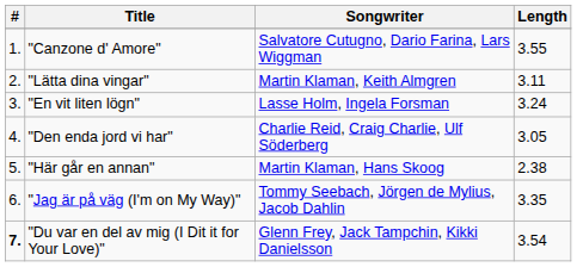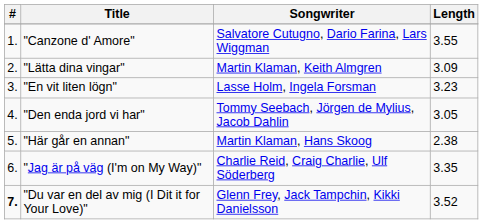 <table class="wikitable">
 <tr>
 <th>#</th>
 <th>Title</th>
 <th>Songwriter</th>
 <th>Length</th>
 </tr>
 <tr bgcolor="#ebf5ff">
 </tr>
 <tr>
 <td>1.</td>
 <td>"Canzone d' Amore"</td>
 <td><a href='#'>Salvatore Cutugno</a>, <a href='#'>Dario Farina</a>, <a href='#'>Lars Wiggman</a></td>
 <td>3.55</td>
 </tr>
 <tr>
 <td>2.</td>
 <td>"Lätta dina vingar"</td>
 <td><a href='#'>Martin Klaman</a>, <a href='#'>Keith Almgren</a></td>
-<td>3.11</td>
+<td>3.09</td>
 </tr>
 <tr>
 <td>3.</td>
 <td>"En vit liten lögn"</td>
 <td><a href='#'>Lasse Holm</a>, <a href='#'>Ingela Forsman</a></td>
-<td>3.24</td>
+<td>3.23</td>
 </tr>
 <tr>
 <td>4.</td>
 <td>"Den enda jord vi har"</td>
-<td><a href='#'>Charlie Reid</a>, <a href='#'>Craig Charlie</a>, <a href='#'>Ulf Söderberg</a></td>
+<td><a href='#'>Tommy Seebach</a>, <a href='#'>Jörgen de Mylius</a>, <a href='#'>Jacob Dahlin</a></td>
 <td>3.05</td>
 </tr>
 <tr>
 <td>5.</td>
 <td>"Här går en annan"</td>
 <td><a href='#'>Martin Klaman</a>, <a href='#'>Hans Skoog</a></td>
 <td>2.38</td>
 </tr>
 <tr>
 <td>6.</td>
 <td>"<a href='#'>Jag är på väg</a> (I'm on My Way)"</td>
-<td><a href='#'>Tommy Seebach</a>, <a href='#'>Jörgen de Mylius</a>, <a href='#'>Jacob Dahlin</a></td>
+<td><a href='#'>Charlie Reid</a>, <a href='#'>Craig Charlie</a>, <a href='#'>Ulf Söderberg</a></td>
 <td>3.35</td>
 </tr>
 <tr>
 <td><strong>7.</strong></td>
 <td>"Du var en del av mig (I Dit it for Your Love)"</td>
 <td><a href='#'>Glenn Frey</a>, <a href='#'>Jack Tampchin</a>, <a href='#'>Kikki Danielsson</a></td>
-<td>3.54</td>
+<td>3.52</td>
 </tr>
 </table>
